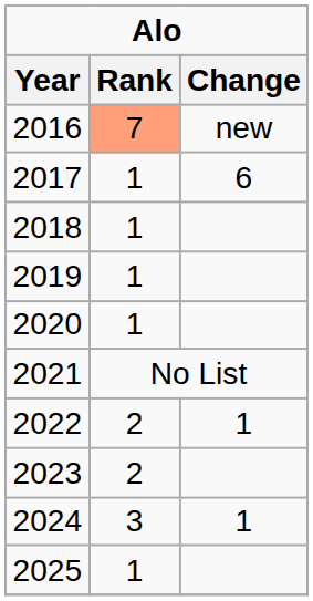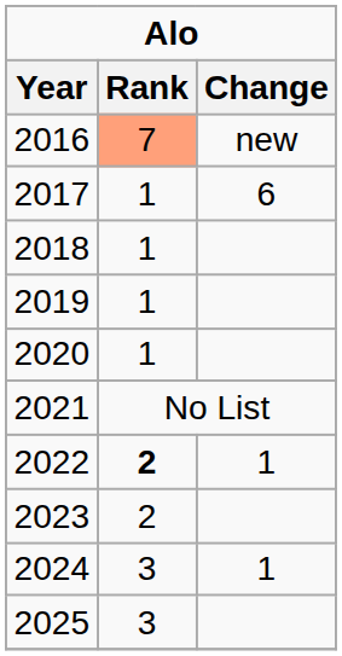 <table class="wikitable" style="font-size: 90%; text-align: center;">
 <tr>
 <td colspan="3"><strong>Alo</strong></td>
 </tr>
 <tr>
 <th>Year</th>
 <th>Rank</th>
 <th>Change</th>
 </tr>
 <tr>
 <td>2016</td>
 <td style="background: lightsalmon;">7</td>
 <td>new</td>
 </tr>
 <tr>
 <td>2017</td>
 <td>1</td>
 <td> 6</td>
 </tr>
 <tr>
 <td>2018</td>
 <td>1</td>
 <td></td>
 </tr>
 <tr>
 <td>2019</td>
 <td>1</td>
 <td></td>
 </tr>
 <tr>
 <td>2020</td>
 <td>1</td>
 <td></td>
 </tr>
 <tr>
 <td>2021</td>
 <td colspan="2">No List</td>
 </tr>
 <tr>
 <td>2022</td>
-<td>2</td>
+<td><strong>2</strong></td>
 <td> 1</td>
 </tr>
 <tr>
 <td>2023</td>
 <td>2</td>
 <td></td>
 </tr>
 <tr>
 <td>2024</td>
 <td>3</td>
 <td> 1</td>
 </tr>
 <tr>
 <td>2025</td>
-<td>1</td>
+<td>3</td>
 <td></td>
 </tr>
 <tr>
 </tr>
 </table>
